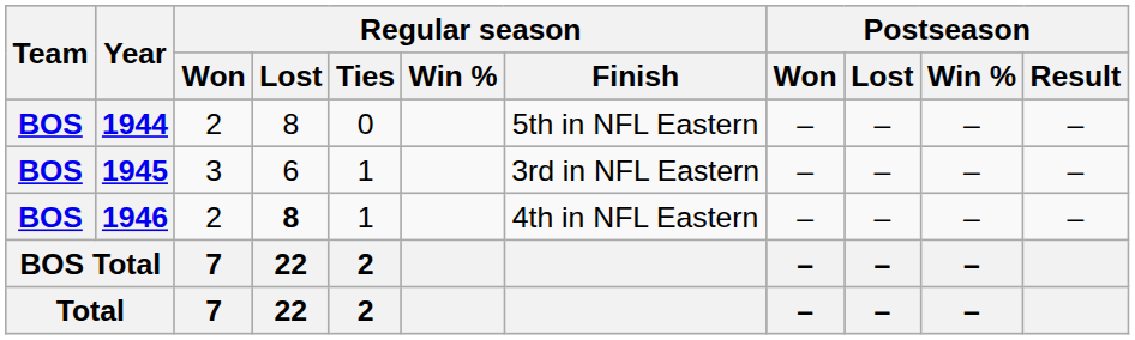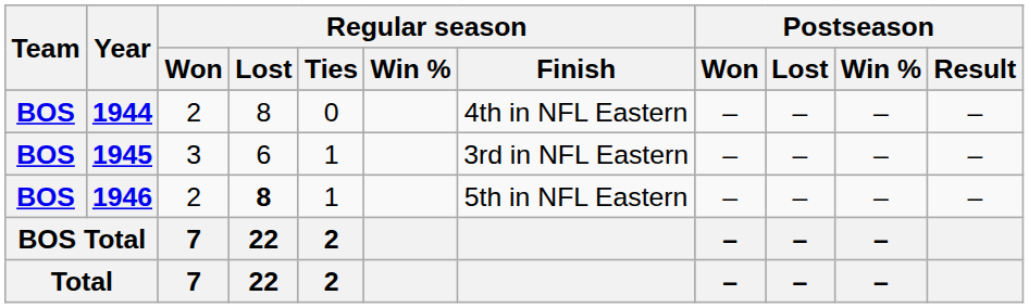 <table class="wikitable" style="font-size: 95%; text-align:center;">
 <tr>
 <th rowspan="2">Team</th>
 <th rowspan="2">Year</th>
 <th colspan="5">Regular season</th>
 <th colspan="4">Postseason</th>
 </tr>
 <tr>
 <th>Won</th>
 <th>Lost</th>
 <th>Ties</th>
 <th>Win %</th>
 <th>Finish</th>
 <th>Won</th>
 <th>Lost</th>
 <th>Win %</th>
 <th>Result</th>
 </tr>
 <tr>
 <th><a href='#'>BOS</a></th>
 <th><a href='#'>1944</a></th>
 <td>2</td>
 <td>8</td>
 <td>0</td>
 <td></td>
-<td>5th in NFL Eastern</td>
+<td>4th in NFL Eastern</td>
 <td>–</td>
 <td>–</td>
 <td>–</td>
 <td>–</td>
 </tr>
 <tr>
 <th><a href='#'>BOS</a></th>
 <th><a href='#'>1945</a></th>
 <td>3</td>
 <td>6</td>
 <td>1</td>
 <td></td>
 <td>3rd in NFL Eastern</td>
 <td>–</td>
 <td>–</td>
 <td>–</td>
 <td>–</td>
 </tr>
 <tr>
 <th><a href='#'>BOS</a></th>
 <th><a href='#'>1946</a></th>
 <td>2</td>
 <td><strong>8</strong></td>
 <td>1</td>
 <td></td>
-<td>4th in NFL Eastern</td>
+<td>5th in NFL Eastern</td>
 <td>–</td>
 <td>–</td>
 <td>–</td>
 <td>–</td>
 </tr>
 <tr>
 <th colspan="2">BOS Total</th>
 <th>7</th>
 <th>22</th>
 <th>2</th>
 <th></th>
 <th></th>
 <th>–</th>
 <th>–</th>
 <th>–</th>
 <th></th>
 </tr>
 <tr>
 <th colspan="2">Total</th>
 <th>7</th>
 <th>22</th>
 <th>2</th>
 <th></th>
 <th></th>
 <th>–</th>
 <th>–</th>
 <th>–</th>
 <th></th>
 </tr>
 </table>
